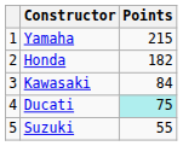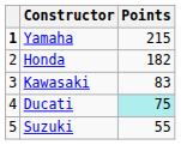 <table class="wikitable" style="font-size: 95%;">
 <tr>
 <th></th>
 <th>Constructor</th>
 <th>Points</th>
 </tr>
 <tr>
-<td align=center>1</td>
+<td align=center><strong>1</strong></td>
 <td> <a href='#'>Yamaha</a></td>
 <td align=right>215</td>
 </tr>
 <tr>
 <td align=center>2</td>
 <td> <a href='#'>Honda</a></td>
 <td align=right>182</td>
 </tr>
 <tr>
 <td align=center>3</td>
 <td> <a href='#'>Kawasaki</a></td>
-<td align=right>84</td>
+<td align=right>83</td>
 </tr>
 <tr>
 <td align=center>4</td>
 <td> <a href='#'>Ducati</a></td>
 <td align=right style="background: paleturquoise;">75</td>
 </tr>
 <tr>
 <td align=center>5</td>
 <td> <a href='#'>Suzuki</a></td>
 <td align=right>55</td>
 </tr>
 </table>
